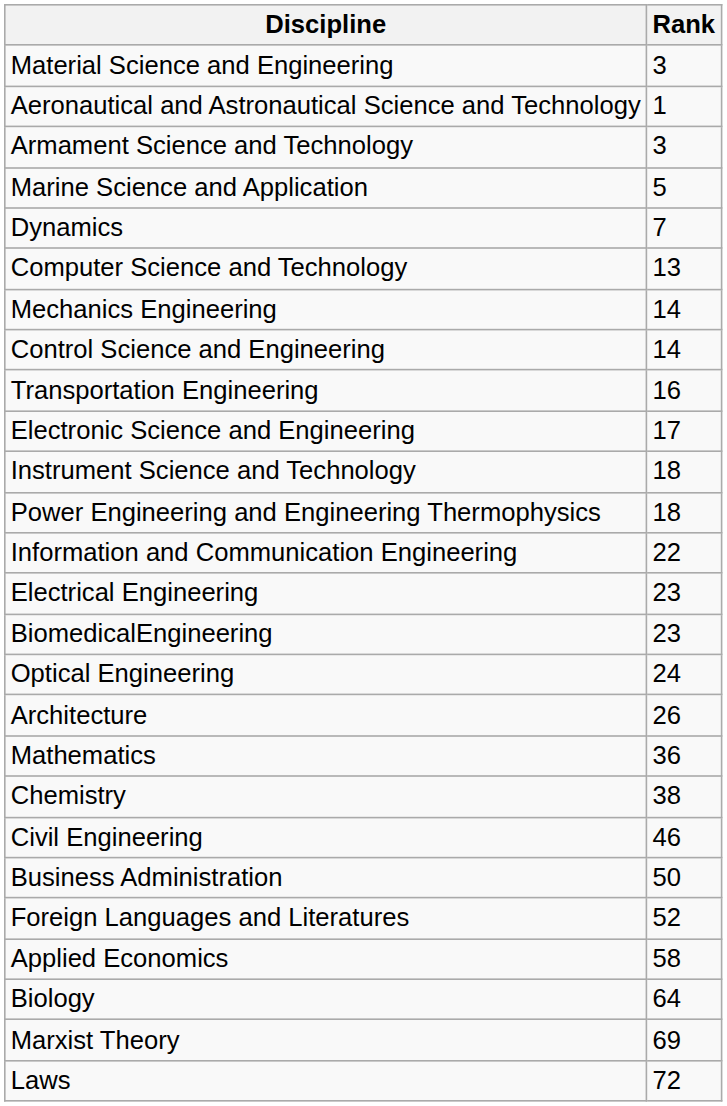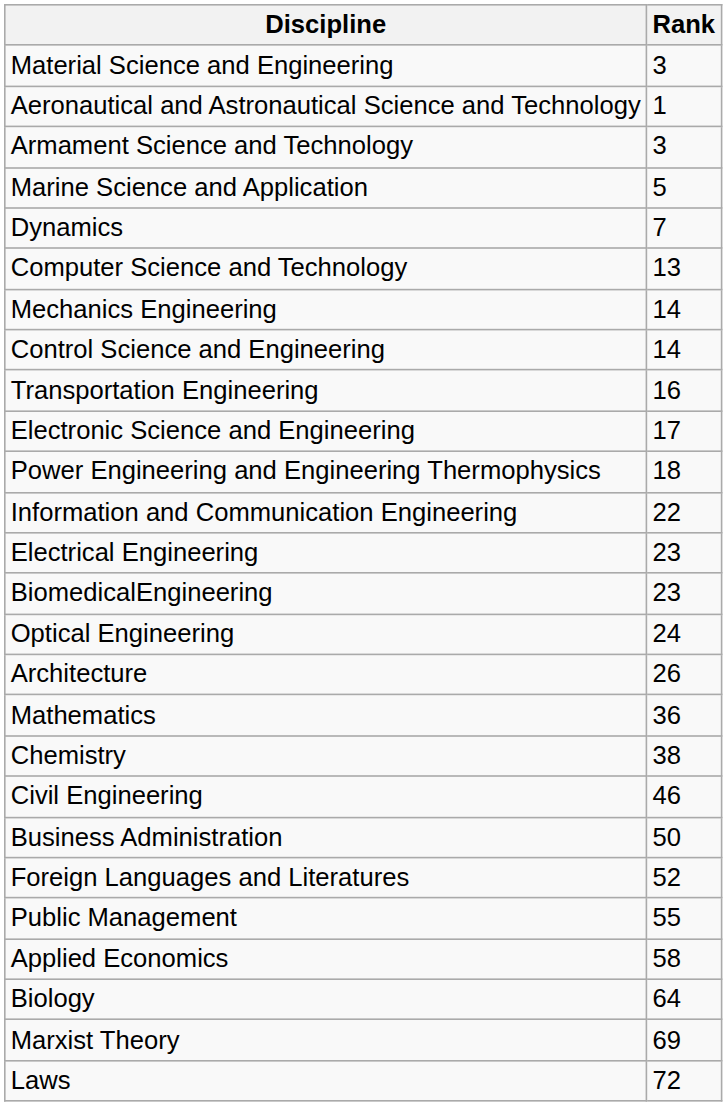 <table class="wikitable sortable">
 <tr>
 <th>Discipline</th>
 <th>Rank</th>
 </tr>
 <tr>
 <td>Material Science and Engineering</td>
 <td>3</td>
 </tr>
 <tr>
 <td>Aeronautical and Astronautical Science and Technology</td>
 <td>1</td>
 </tr>
 <tr>
 <td>Armament Science and Technology</td>
 <td>3</td>
 </tr>
 <tr>
 <td>Marine Science and Application</td>
 <td>5</td>
 </tr>
 <tr>
 <td>Dynamics</td>
 <td>7</td>
 </tr>
 <tr>
 <td>Computer Science and Technology</td>
 <td>13</td>
 </tr>
 <tr>
 <td>Mechanics Engineering</td>
 <td>14</td>
 </tr>
 <tr>
 <td>Control Science and Engineering</td>
 <td>14</td>
 </tr>
 <tr>
 <td>Transportation Engineering</td>
 <td>16</td>
 </tr>
 <tr>
 <td>Electronic Science and Engineering</td>
 <td>17</td>
 </tr>
 <tr>
-<td>Instrument Science and Technology</td>
-<td>18</td>
-</tr>
-<tr>
 <td>Power Engineering and Engineering Thermophysics</td>
 <td>18</td>
 </tr>
 <tr>
 <td>Information and Communication Engineering</td>
 <td>22</td>
 </tr>
 <tr>
 <td>Electrical Engineering</td>
 <td>23</td>
 </tr>
 <tr>
 <td>BiomedicalEngineering</td>
 <td>23</td>
 </tr>
 <tr>
 <td>Optical Engineering</td>
 <td>24</td>
 </tr>
 <tr>
 <td>Architecture</td>
 <td>26</td>
 </tr>
 <tr>
 <td>Mathematics</td>
 <td>36</td>
 </tr>
 <tr>
 <td>Chemistry</td>
 <td>38</td>
 </tr>
 <tr>
 <td>Civil Engineering</td>
 <td>46</td>
 </tr>
 <tr>
 <td>Business Administration</td>
 <td>50</td>
 </tr>
 <tr>
 <td>Foreign Languages and Literatures</td>
 <td>52</td>
 </tr>
 <tr>
+<td>Public Management</td>
+<td>55</td>
+</tr>
+<tr>
 <td>Applied Economics</td>
 <td>58</td>
 </tr>
 <tr>
 <td>Biology</td>
 <td>64</td>
 </tr>
 <tr>
 <td>Marxist Theory</td>
 <td>69</td>
 </tr>
 <tr>
 <td>Laws</td>
 <td>72</td>
 </tr>
 </table>
